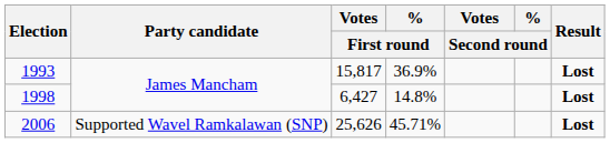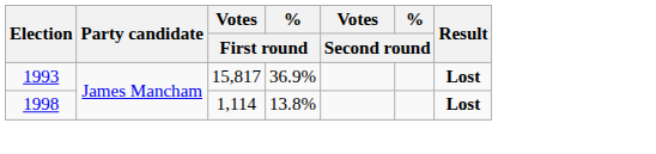 <table class=wikitable style=text-align:center>
 <tr>
 <th rowspan=2>Election</th>
 <th rowspan=2>Party candidate</th>
 <th>Votes</th>
 <th>%</th>
 <th>Votes</th>
 <th>%</th>
 <th rowspan=2>Result</th>
 </tr>
 <tr>
 <th colspan=2>First round</th>
 <th colspan=2>Second round</th>
 </tr>
 <tr>
 <td><a href='#'>1993</a></td>
 <td rowspan=2><a href='#'>James Mancham</a></td>
 <td>15,817</td>
 <td>36.9%</td>
 <td></td>
 <td></td>
 <td><strong>Lost</strong> </td>
 </tr>
 <tr>
 <td><a href='#'>1998</a></td>
-<td>6,427</td>
-<td>14.8%</td>
-<td></td>
-<td></td>
-<td><strong>Lost</strong> </td>
-</tr>
-<tr>
-<td><a href='#'>2006</a></td>
-<td>Supported <a href='#'>Wavel Ramkalawan</a> (<a href='#'>SNP</a>)</td>
-<td>25,626</td>
-<td>45.71%</td>
+<td>1,114</td>
+<td>13.8%</td>
 <td></td>
 <td></td>
 <td><strong>Lost</strong> </td>
 </tr>
 </table>
